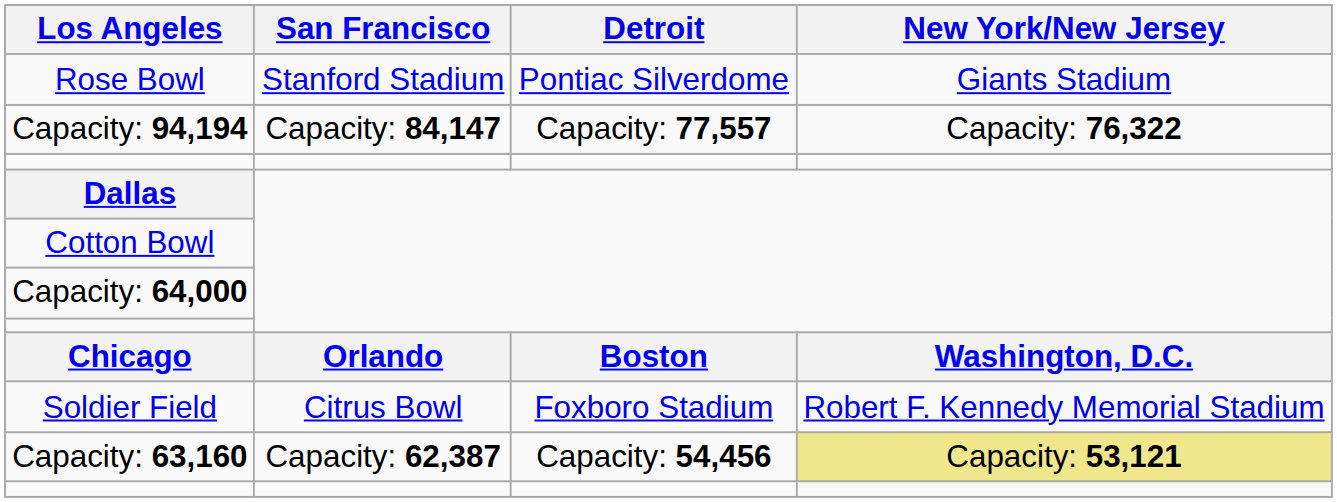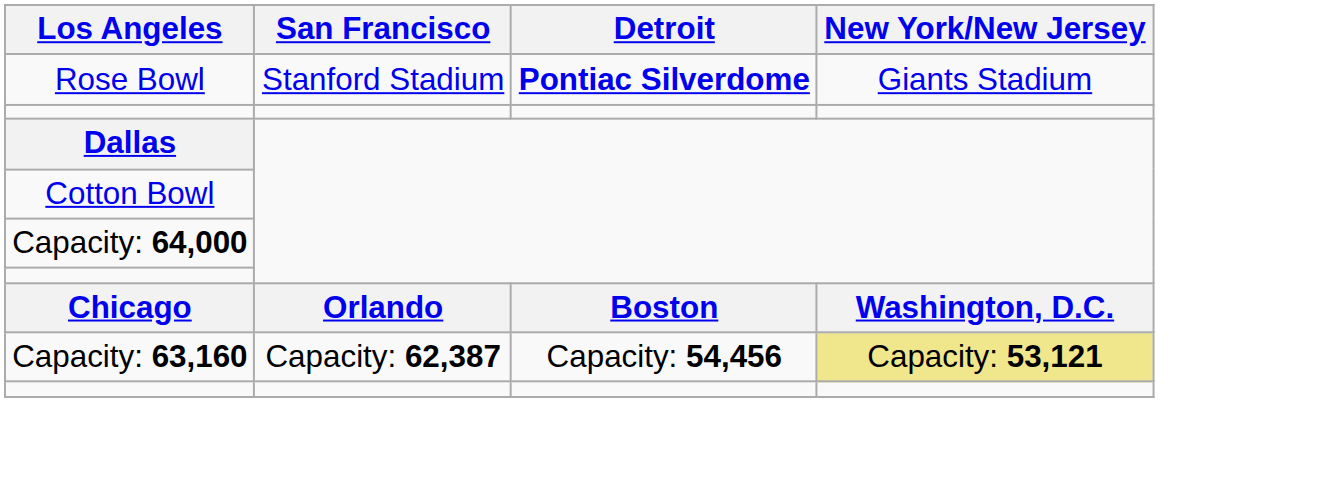 <table class="wikitable" style="text-align:center">
 <tr>
 <th><a href='#'>Los Angeles</a><br></th>
 <th><a href='#'>San Francisco</a><br></th>
 <th><a href='#'>Detroit</a><br></th>
 <th><a href='#'>New York/New Jersey</a><br></th>
 </tr>
 <tr>
 <td><a href='#'>Rose Bowl</a></td>
 <td><a href='#'>Stanford Stadium</a></td>
-<td><a href='#'>Pontiac Silverdome</a></td>
+<td><strong><a href='#'>Pontiac Silverdome</a></strong></td>
 <td><a href='#'>Giants Stadium</a></td>
-</tr>
-<tr>
-<td>Capacity: <strong>94,194</strong></td>
-<td>Capacity: <strong>84,147</strong></td>
-<td>Capacity: <strong>77,557</strong></td>
-<td>Capacity: <strong>76,322</strong></td>
 </tr>
 <tr>
 <td></td>
 <td></td>
 <td></td>
 <td></td>
 </tr>
 <tr>
 <th><a href='#'>Dallas</a></th>
 <td colspan="3" rowspan="4"><br></td>
 </tr>
 <tr>
 <td><a href='#'>Cotton Bowl</a></td>
 </tr>
 <tr>
 <td>Capacity: <strong>64,000</strong></td>
 </tr>
 <tr>
 <td></td>
 </tr>
 <tr>
 <th><a href='#'>Chicago</a></th>
 <th><a href='#'>Orlando</a></th>
 <th><a href='#'>Boston</a><br></th>
 <th><a href='#'>Washington, D.C.</a></th>
 </tr>
 <tr>
-<td><a href='#'>Soldier Field</a></td>
-<td><a href='#'>Citrus Bowl</a></td>
-<td><a href='#'>Foxboro Stadium</a></td>
-<td><a href='#'>Robert F. Kennedy Memorial Stadium</a></td>
-</tr>
-<tr>
 <td>Capacity: <strong>63,160</strong></td>
 <td>Capacity: <strong>62,387</strong></td>
 <td>Capacity: <strong>54,456</strong></td>
 <td style="background: khaki;">Capacity: <strong>53,121</strong></td>
 </tr>
 <tr>
 <td></td>
 <td></td>
 <td></td>
 <td></td>
 </tr>
 </table>
